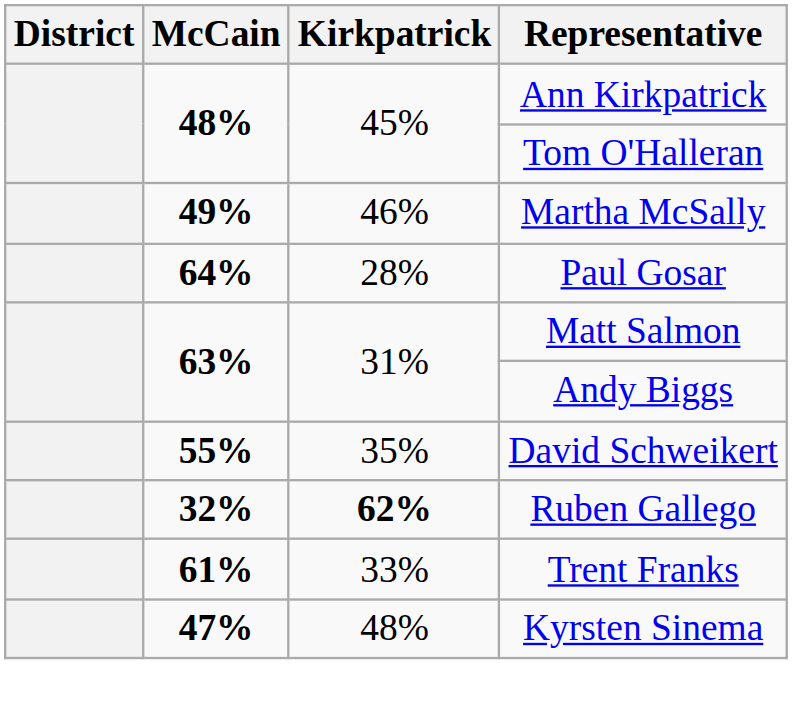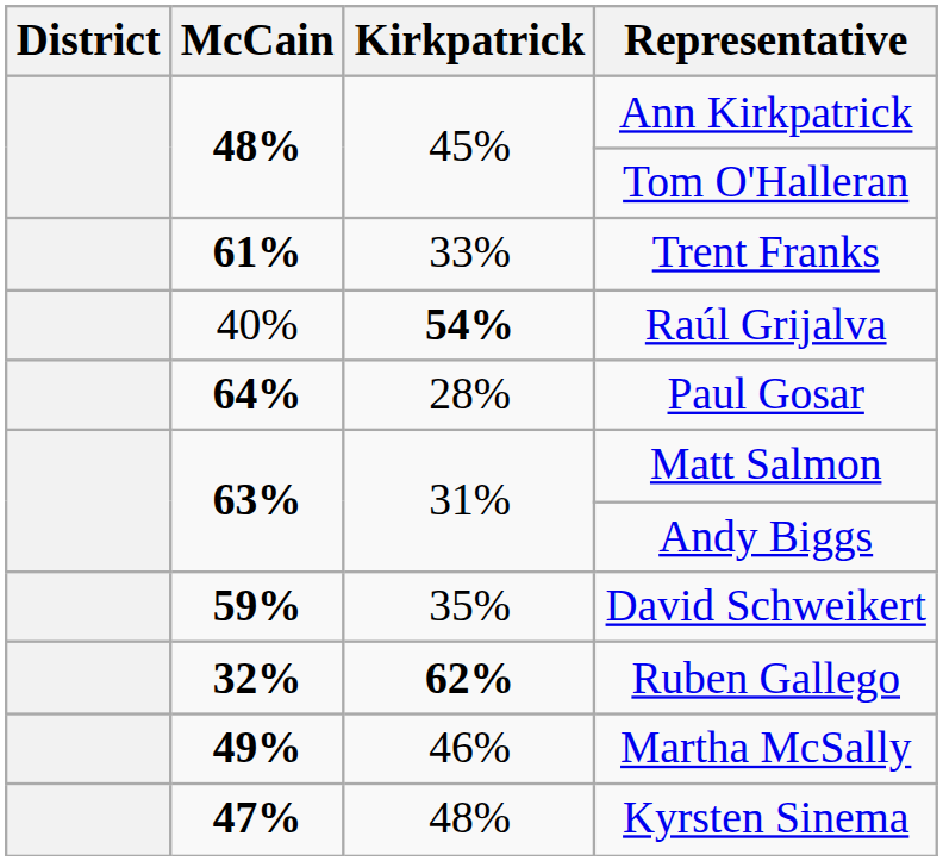 <table class=wikitable>
 <tr>
 <th>District</th>
 <th>McCain</th>
 <th>Kirkpatrick</th>
 <th>Representative</th>
 </tr>
 <tr align=center>
 <th rowspan=2 ></th>
 <td rowspan=2><strong>48%</strong></td>
 <td rowspan=2>45%</td>
 <td><a href='#'>Ann Kirkpatrick</a></td>
 </tr>
 <tr align=center>
 <td><a href='#'>Tom O'Halleran</a></td>
 </tr>
 <tr align=center>
 <th></th>
-<td><strong>49%</strong></td>
-<td>46%</td>
-<td><a href='#'>Martha McSally</a></td>
+<td><strong>61%</strong></td>
+<td>33%</td>
+<td><a href='#'>Trent Franks</a></td>
+</tr>
+<tr align=center>
+<th></th>
+<td>40%</td>
+<td><strong>54%</strong></td>
+<td><a href='#'>Raúl Grijalva</a></td>
 </tr>
 <tr align=center>
 <th></th>
 <td><strong>64%</strong></td>
 <td>28%</td>
 <td><a href='#'>Paul Gosar</a></td>
 </tr>
 <tr align=center>
 <th rowspan=2 ></th>
 <td rowspan=2><strong>63%</strong></td>
 <td rowspan=2>31%</td>
 <td><a href='#'>Matt Salmon</a></td>
 </tr>
 <tr align=center>
 <td><a href='#'>Andy Biggs</a></td>
 </tr>
 <tr align=center>
 <th></th>
-<td><strong>55%</strong></td>
+<td><strong>59%</strong></td>
 <td>35%</td>
 <td><a href='#'>David Schweikert</a></td>
 </tr>
 <tr align=center>
 <th></th>
 <td><strong>32%</strong></td>
 <td><strong>62%</strong></td>
 <td><a href='#'>Ruben Gallego</a></td>
 </tr>
 <tr align=center>
 <th></th>
-<td><strong>61%</strong></td>
-<td>33%</td>
-<td><a href='#'>Trent Franks</a></td>
+<td><strong>49%</strong></td>
+<td>46%</td>
+<td><a href='#'>Martha McSally</a></td>
 </tr>
 <tr align=center>
 <th></th>
 <td><strong>47%</strong></td>
 <td>48%</td>
 <td><a href='#'>Kyrsten Sinema</a></td>
 </tr>
 </table>
